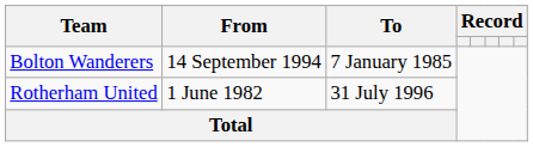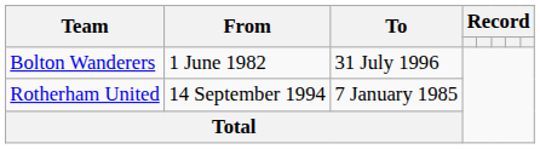 <table class="wikitable" style="text-align: center">
 <tr>
 <th rowspan=2>Team</th>
 <th rowspan=2>From</th>
 <th rowspan=2>To</th>
 <th colspan=5>Record</th>
 </tr>
 <tr>
 <th></th>
 <th></th>
 <th></th>
 <th></th>
 <th></th>
 </tr>
 <tr>
 <td align=left><a href='#'>Bolton Wanderers</a></td>
-<td align=left>14 September 1994</td>
-<td align=left>7 January 1985<br></td>
+<td align=left>1 June 1982</td>
+<td align=left>31 July 1996<br></td>
 </tr>
 <tr>
 <td align=left><a href='#'>Rotherham United</a></td>
-<td align=left>1 June 1982</td>
-<td align=left>31 July 1996<br></td>
+<td align=left>14 September 1994</td>
+<td align=left>7 January 1985<br></td>
 </tr>
 <tr>
 <th colspan="3">Total<br></th>
 </tr>
 </table>
